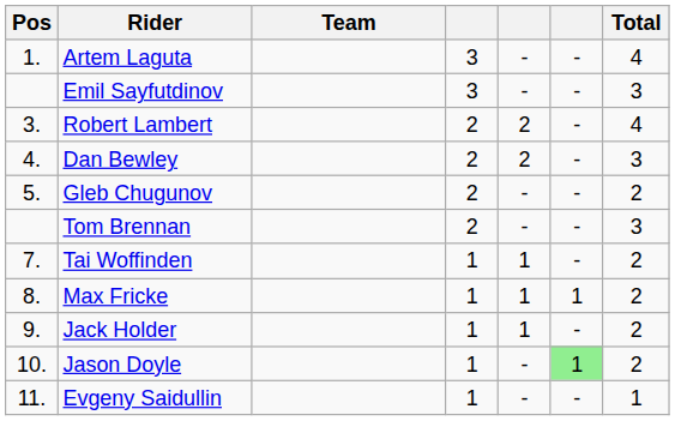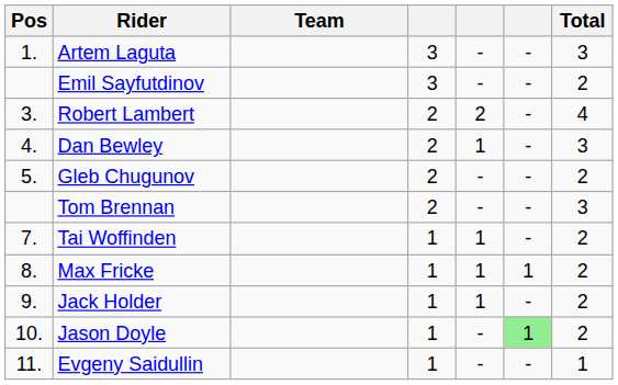 <table class="wikitable" style="font-size: 95%">
 <tr>
 <th width=30px>Pos</th>
 <th style="width:130px;">Rider</th>
 <th style="width:130px;">Team</th>
 <th width=30px ></th>
 <th width=30px ></th>
 <th width=30px ></th>
 <th width=40px>Total</th>
 </tr>
 <tr align=center>
 <td>1.</td>
 <td align=left><a href='#'>Artem Laguta</a></td>
 <td align=left></td>
 <td>3</td>
 <td>-</td>
 <td>-</td>
-<td>4</td>
+<td>3</td>
 </tr>
 <tr align=center>
 <td></td>
 <td align=left><a href='#'>Emil Sayfutdinov</a></td>
 <td align=left></td>
 <td>3</td>
 <td>-</td>
 <td>-</td>
-<td>3</td>
+<td>2</td>
 </tr>
 <tr align=center>
 <td>3.</td>
 <td align=left><a href='#'>Robert Lambert</a></td>
 <td align=left></td>
 <td>2</td>
 <td>2</td>
 <td>-</td>
 <td>4</td>
 </tr>
 <tr align=center>
 <td>4.</td>
 <td align=left><a href='#'>Dan Bewley</a></td>
 <td align=left></td>
 <td>2</td>
-<td>2</td>
+<td>1</td>
 <td>-</td>
 <td>3</td>
 </tr>
 <tr align=center>
 <td>5.</td>
 <td align=left><a href='#'>Gleb Chugunov</a></td>
 <td align=left></td>
 <td>2</td>
 <td>-</td>
 <td>-</td>
 <td>2</td>
 </tr>
 <tr align=center>
 <td></td>
 <td align=left><a href='#'>Tom Brennan</a></td>
 <td align=left></td>
 <td>2</td>
 <td>-</td>
 <td>-</td>
 <td>3</td>
 </tr>
 <tr align=center>
 <td>7.</td>
 <td align=left><a href='#'>Tai Woffinden</a></td>
 <td align=left></td>
 <td>1</td>
 <td>1</td>
 <td>-</td>
 <td>2</td>
 </tr>
 <tr align=center>
 <td>8.</td>
 <td align=left><a href='#'>Max Fricke</a></td>
 <td align=left></td>
 <td>1</td>
 <td>1</td>
 <td>1</td>
 <td>2</td>
 </tr>
 <tr align=center>
 <td>9.</td>
 <td align=left><a href='#'>Jack Holder</a></td>
 <td align=left></td>
 <td>1</td>
 <td>1</td>
 <td>-</td>
 <td>2</td>
 </tr>
 <tr align=center>
 <td>10.</td>
 <td align=left><a href='#'>Jason Doyle</a></td>
 <td align=left></td>
 <td>1</td>
 <td>-</td>
 <td style="background: lightgreen;">1</td>
 <td>2</td>
 </tr>
 <tr align=center>
 <td>11.</td>
 <td align=left><a href='#'>Evgeny Saidullin</a></td>
 <td align=left></td>
 <td>1</td>
 <td>-</td>
 <td>-</td>
 <td>1</td>
 </tr>
 </table>
